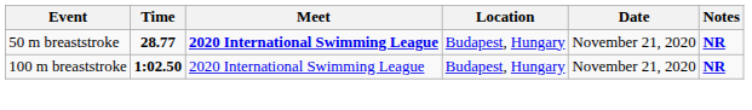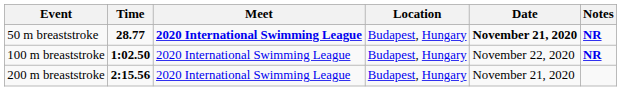 <table class="wikitable">
 <tr>
 <th>Event</th>
 <th>Time</th>
 <th>Meet</th>
 <th>Location</th>
 <th>Date</th>
 <th>Notes</th>
 </tr>
 <tr>
 <td>50 m breaststroke</td>
 <td style="text-align:center;"><strong>28.77</strong></td>
 <td><strong><a href='#'>2020 International Swimming League</a></strong></td>
 <td><a href='#'>Budapest</a>, <a href='#'>Hungary</a></td>
-<td>November 21, 2020</td>
+<td><strong>November 21, 2020</strong></td>
 <td><strong><a href='#'>NR</a></strong></td>
 </tr>
 <tr>
 <td>100 m breaststroke</td>
 <td style="text-align:center;"><strong>1:02.50</strong></td>
 <td><a href='#'>2020 International Swimming League</a></td>
 <td><a href='#'>Budapest</a>, <a href='#'>Hungary</a></td>
-<td>November 21, 2020</td>
+<td>November 22, 2020</td>
 <td><strong><a href='#'>NR</a></strong></td>
 </tr>
+<tr>
+<td>200 m breaststroke</td>
+<td style="text-align:center;"><strong>2:15.56</strong></td>
+<td><a href='#'>2020 International Swimming League</a></td>
+<td><a href='#'>Budapest</a>, <a href='#'>Hungary</a></td>
+<td>November 21, 2020</td>
+<td></td>
+</tr>
 </table>
